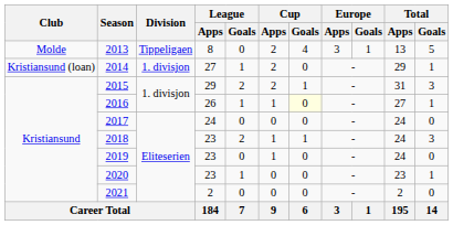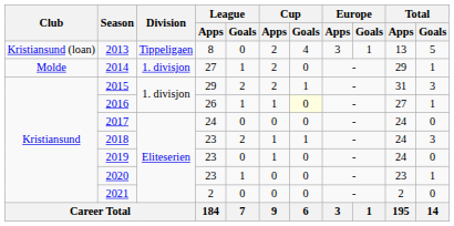 <table class="wikitable" style="text-align: center;">
 <tr>
 <th rowspan="2">Club</th>
 <th rowspan="2">Season</th>
 <th rowspan="2">Division</th>
 <th colspan="2">League</th>
 <th colspan="2">Cup</th>
 <th colspan="2">Europe</th>
 <th colspan="2">Total</th>
 </tr>
 <tr>
 <th>Apps</th>
 <th>Goals</th>
 <th>Apps</th>
 <th>Goals</th>
 <th>Apps</th>
 <th>Goals</th>
 <th>Apps</th>
 <th>Goals</th>
 </tr>
 <tr>
-<td><a href='#'>Molde</a></td>
+<td><a href='#'>Kristiansund</a> (loan)</td>
 <td><a href='#'>2013</a></td>
 <td><a href='#'>Tippeligaen</a></td>
 <td>8</td>
 <td>0</td>
 <td>2</td>
 <td>4</td>
 <td>3</td>
 <td>1</td>
 <td>13</td>
 <td>5</td>
 </tr>
 <tr>
-<td><a href='#'>Kristiansund</a> (loan)</td>
+<td><a href='#'>Molde</a></td>
 <td><a href='#'>2014</a></td>
 <td><a href='#'>1. divisjon</a></td>
 <td>27</td>
 <td>1</td>
 <td>2</td>
 <td>0</td>
 <td colspan="2">-</td>
 <td>29</td>
 <td>1</td>
 </tr>
 <tr>
 <td rowspan="7"><a href='#'>Kristiansund</a></td>
 <td><a href='#'>2015</a></td>
 <td rowspan="2">1. divisjon</td>
 <td>29</td>
 <td>2</td>
 <td>2</td>
 <td>1</td>
 <td colspan="2">-</td>
 <td>31</td>
 <td>3</td>
 </tr>
 <tr>
 <td><a href='#'>2016</a></td>
 <td>26</td>
 <td>1</td>
 <td>1</td>
 <td style="background: lightyellow;">0</td>
 <td colspan="2">-</td>
 <td>27</td>
 <td>1</td>
 </tr>
 <tr>
 <td><a href='#'>2017</a></td>
 <td rowspan="5"><a href='#'>Eliteserien</a></td>
 <td>24</td>
 <td>0</td>
 <td>0</td>
 <td>0</td>
 <td colspan="2">-</td>
 <td>24</td>
 <td>0</td>
 </tr>
 <tr>
 <td><a href='#'>2018</a></td>
 <td>23</td>
 <td>2</td>
 <td>1</td>
 <td>1</td>
 <td colspan="2">-</td>
 <td>24</td>
 <td>3</td>
 </tr>
 <tr>
 <td><a href='#'>2019</a></td>
 <td>23</td>
 <td>0</td>
 <td>1</td>
 <td>0</td>
 <td colspan="2">-</td>
 <td>24</td>
 <td>0</td>
 </tr>
 <tr>
 <td><a href='#'>2020</a></td>
 <td>23</td>
 <td>1</td>
 <td>0</td>
 <td>0</td>
 <td colspan="2">-</td>
 <td>23</td>
 <td>1</td>
 </tr>
 <tr>
 <td><a href='#'>2021</a></td>
 <td>2</td>
 <td>0</td>
 <td>0</td>
 <td>0</td>
 <td colspan="2">-</td>
 <td>2</td>
 <td>0</td>
 </tr>
 <tr>
 <th colspan="3">Career Total</th>
 <th>184</th>
 <th>7</th>
 <th>9</th>
 <th>6</th>
 <th>3</th>
 <th>1</th>
 <th>195</th>
 <th>14</th>
 </tr>
 </table>
